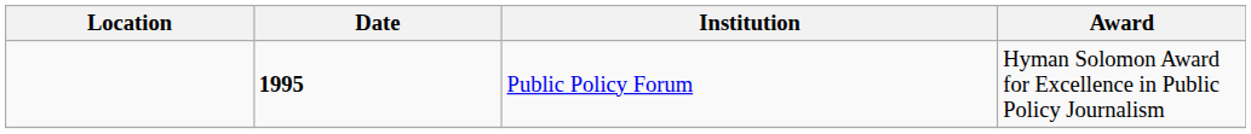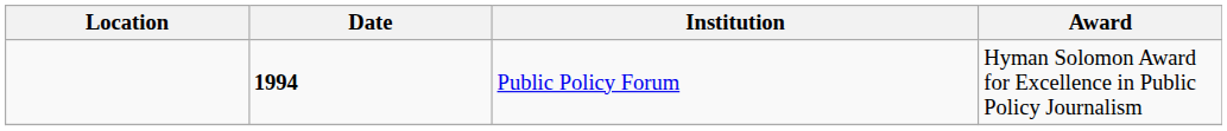 <table class="wikitable" style="width:100%;">
 <tr>
 <th style="width:20%;">Location</th>
 <th style="width:20%;">Date</th>
 <th style="width:40%;">Institution</th>
 <th style="width:20%;">Award</th>
 </tr>
 <tr>
 <td></td>
-<td><strong>1995</strong></td>
+<td><strong>1994</strong></td>
 <td><a href='#'>Public Policy Forum</a></td>
 <td>Hyman Solomon Award for Excellence in Public Policy Journalism  </td>
 </tr>
 <tr>
 </tr>
 </table>
